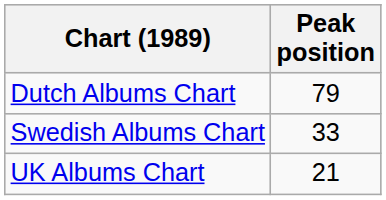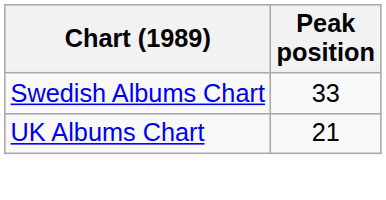 <table class="wikitable sortable">
 <tr>
 <th>Chart (1989)</th>
 <th>Peak<br>position</th>
-</tr>
-<tr>
-<td><a href='#'>Dutch Albums Chart</a></td>
-<td style="text-align:center;">79</td>
 </tr>
 <tr>
 <td><a href='#'>Swedish Albums Chart</a></td>
 <td style="text-align:center;">33</td>
 </tr>
 <tr>
 <td><a href='#'>UK Albums Chart</a></td>
 <td style="text-align:center;">21</td>
 </tr>
 </table>
